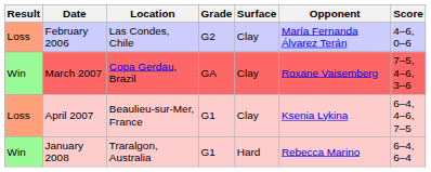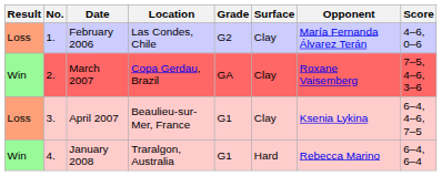 <table class="sortable wikitable" style=font-size:97%>
 <tr>
 <th>Result</th>
+<th>No.</th>
 <th width=100>Date</th>
 <th width=160>Location</th>
 <th>Grade</th>
 <th>Surface</th>
 <th width=200>Opponent</th>
 <th class="unsortable">Score</th>
 </tr>
 <tr bgcolor=#ccccff>
 <td style="background:#ffa07a;">Loss</td>
+<td>1.</td>
 <td>February 2006</td>
 <td>Las Condes, Chile</td>
 <td>G2</td>
 <td>Clay</td>
 <td> <a href='#'>María Fernanda Álvarez Terán</a></td>
 <td>4–6, 0–6</td>
 </tr>
 <tr bgcolor=#FF6666>
 <td style="background:#98fb98;">Win</td>
+<td>2.</td>
 <td>March 2007</td>
 <td><a href='#'>Copa Gerdau</a>, Brazil</td>
 <td>GA</td>
 <td>Clay</td>
 <td> <a href='#'>Roxane Vaisemberg</a></td>
 <td>7–5, 4–6, 3–6</td>
 </tr>
 <tr bgcolor=#ffcccc>
 <td style="background:#ffa07a;">Loss</td>
+<td>3.</td>
 <td>April 2007</td>
 <td>Beaulieu-sur-Mer, France</td>
 <td>G1</td>
 <td>Clay</td>
 <td> <a href='#'>Ksenia Lykina</a></td>
 <td>6–4, 4–6, 7–5</td>
 </tr>
 <tr bgcolor=#ffcccc>
 <td style="background:#98fb98;">Win</td>
+<td>4.</td>
 <td>January 2008</td>
 <td>Traralgon, Australia</td>
 <td>G1</td>
 <td>Hard</td>
 <td> <a href='#'>Rebecca Marino</a></td>
 <td>6–4, 6–4</td>
 </tr>
 </table>
